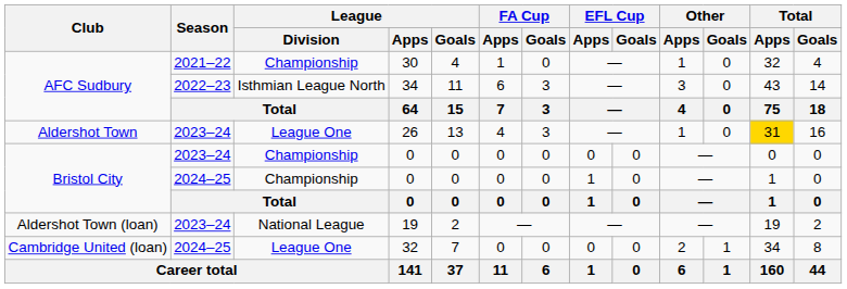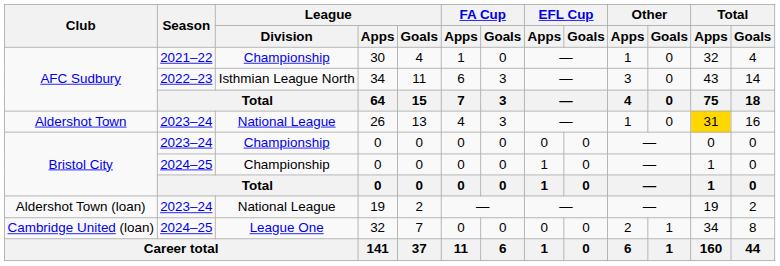 <table class="wikitable" style="text-align:center">
 <tr>
 <th rowspan="2">Club</th>
 <th rowspan="2">Season</th>
 <th colspan="3">League</th>
 <th colspan="2"><a href='#'>FA Cup</a></th>
 <th colspan="2"><a href='#'>EFL Cup</a></th>
 <th colspan="2">Other</th>
 <th colspan="2">Total</th>
 </tr>
 <tr>
 <th>Division</th>
 <th>Apps</th>
 <th>Goals</th>
 <th>Apps</th>
 <th>Goals</th>
 <th>Apps</th>
 <th>Goals</th>
 <th>Apps</th>
 <th>Goals</th>
 <th>Apps</th>
 <th>Goals</th>
 </tr>
 <tr>
 <td rowspan="3"><a href='#'>AFC Sudbury</a></td>
 <td><a href='#'>2021–22</a></td>
 <td><a href='#'>Championship</a></td>
 <td>30</td>
 <td>4</td>
 <td>1</td>
 <td>0</td>
 <td colspan="2">—</td>
 <td>1</td>
 <td>0</td>
 <td>32</td>
 <td>4</td>
 </tr>
 <tr>
 <td><a href='#'>2022–23</a></td>
 <td>Isthmian League North</td>
 <td>34</td>
 <td>11</td>
 <td>6</td>
 <td>3</td>
 <td colspan="2">—</td>
 <td>3</td>
 <td>0</td>
 <td>43</td>
 <td>14</td>
 </tr>
 <tr>
 <th colspan="2">Total</th>
 <th>64</th>
 <th>15</th>
 <th>7</th>
 <th>3</th>
 <th colspan="2">—</th>
 <th>4</th>
 <th>0</th>
 <th>75</th>
 <th>18</th>
 </tr>
 <tr>
 <td><a href='#'>Aldershot Town</a></td>
 <td><a href='#'>2023–24</a></td>
-<td><a href='#'>League One</a></td>
+<td><a href='#'>National League</a></td>
 <td>26</td>
 <td>13</td>
 <td>4</td>
 <td>3</td>
 <td colspan="2">—</td>
 <td>1</td>
 <td>0</td>
 <td style="background: gold;">31</td>
 <td>16</td>
 </tr>
 <tr>
 <td rowspan=3><a href='#'>Bristol City</a></td>
 <td><a href='#'>2023–24</a></td>
 <td><a href='#'>Championship</a></td>
 <td>0</td>
 <td>0</td>
 <td 0>0</td>
 <td 0>0</td>
 <td 0>0</td>
 <td>0</td>
 <td colspan="2">—</td>
 <td>0</td>
 <td>0</td>
 </tr>
 <tr>
 <td><a href='#'>2024–25</a></td>
 <td>Championship</td>
 <td>0</td>
 <td>0</td>
 <td>0</td>
 <td>0</td>
 <td>1</td>
 <td>0</td>
 <td colspan="2">—</td>
 <td>1</td>
 <td>0</td>
 </tr>
 <tr>
 <th colspan="2">Total</th>
 <th>0</th>
 <th>0</th>
 <th>0</th>
 <th>0</th>
 <th>1</th>
 <th>0</th>
 <th colspan="2">—</th>
 <th>1</th>
 <th>0</th>
 </tr>
 <tr>
 <td>Aldershot Town (loan)</td>
 <td><a href='#'>2023–24</a></td>
 <td>National League</td>
 <td>19</td>
 <td>2</td>
 <td colspan="2">—</td>
 <td colspan="2">—</td>
 <td colspan="2">—</td>
 <td>19</td>
 <td>2</td>
 </tr>
 <tr>
 <td><a href='#'>Cambridge United</a> (loan)</td>
 <td><a href='#'>2024–25</a></td>
 <td><a href='#'>League One</a></td>
 <td>32</td>
 <td>7</td>
 <td>0</td>
 <td>0</td>
 <td>0</td>
 <td>0</td>
 <td>2</td>
 <td>1</td>
 <td>34</td>
 <td>8</td>
 </tr>
 <tr>
 <th colspan="3">Career total</th>
 <th>141</th>
 <th>37</th>
 <th>11</th>
 <th>6</th>
 <th>1</th>
 <th>0</th>
 <th>6</th>
 <th>1</th>
 <th>160</th>
 <th>44</th>
 </tr>
 </table>
